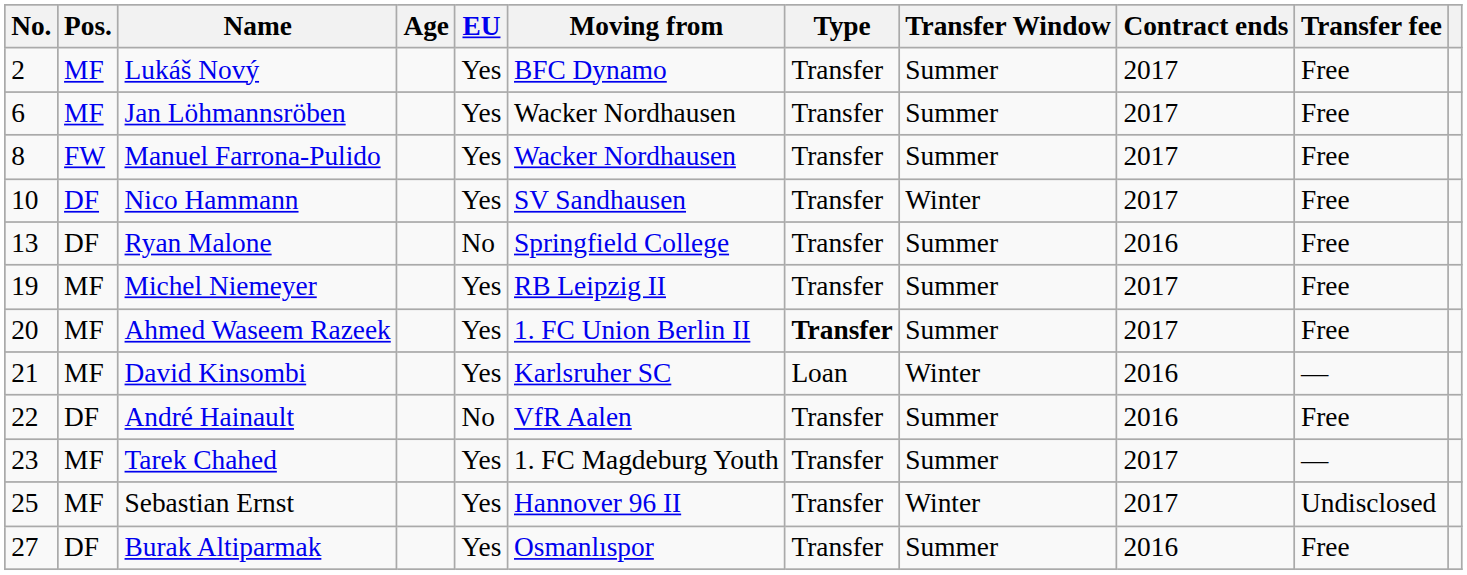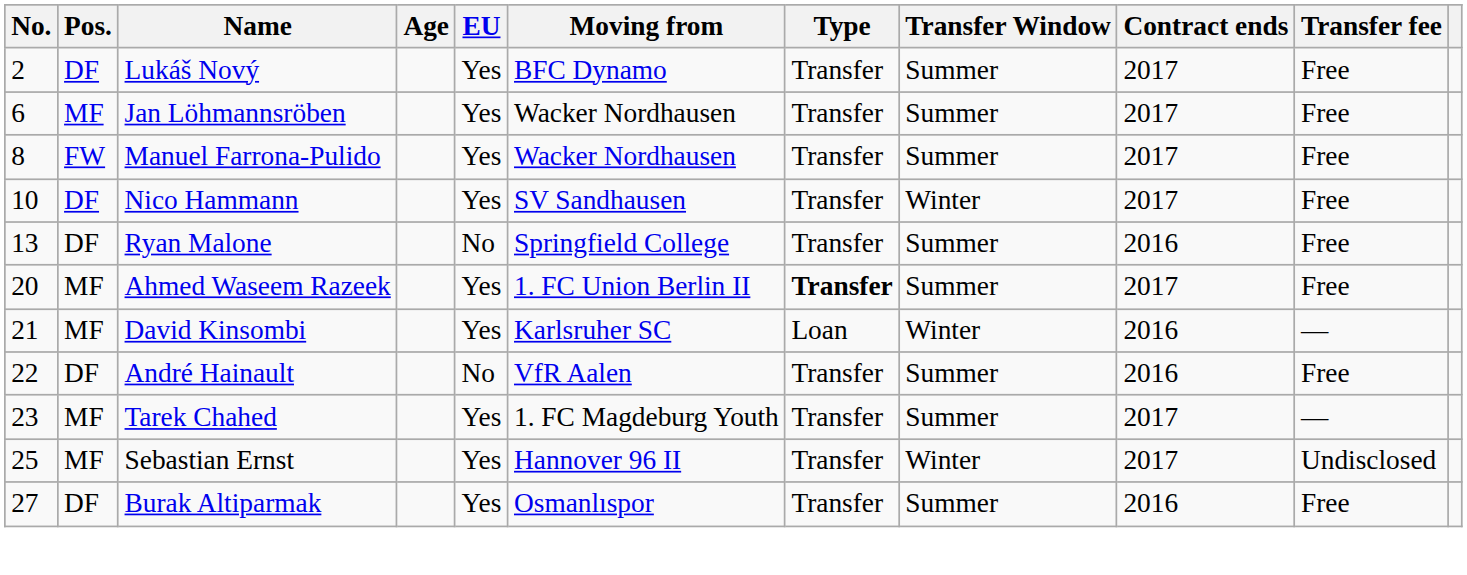 <table class="wikitable">
 <tr>
 <th>No.</th>
 <th>Pos.</th>
 <th>Name</th>
 <th>Age</th>
 <th><a href='#'>EU</a></th>
 <th>Moving from</th>
 <th>Type</th>
 <th>Transfer Window</th>
 <th>Contract ends</th>
 <th>Transfer fee</th>
 <th></th>
 </tr>
 <tr>
 <td>2</td>
-<td><a href='#'>MF</a></td>
+<td><a href='#'>DF</a></td>
 <td> <a href='#'>Lukáš Nový</a></td>
 <td></td>
 <td>Yes</td>
 <td><a href='#'>BFC Dynamo</a></td>
 <td>Transfer</td>
 <td>Summer</td>
 <td>2017</td>
 <td>Free</td>
 <td></td>
 </tr>
 <tr>
 <td>6</td>
 <td><a href='#'>MF</a></td>
 <td> <a href='#'>Jan Löhmannsröben</a></td>
 <td></td>
 <td>Yes</td>
 <td>Wacker Nordhausen</td>
 <td>Transfer</td>
 <td>Summer</td>
 <td>2017</td>
 <td>Free</td>
 <td></td>
 </tr>
 <tr>
 <td>8</td>
 <td><a href='#'>FW</a></td>
 <td> <a href='#'>Manuel Farrona-Pulido</a></td>
 <td></td>
 <td>Yes</td>
 <td><a href='#'>Wacker Nordhausen</a></td>
 <td>Transfer</td>
 <td>Summer</td>
 <td>2017</td>
 <td>Free</td>
 <td></td>
 </tr>
 <tr>
 <td>10</td>
 <td><a href='#'>DF</a></td>
 <td> <a href='#'>Nico Hammann</a></td>
 <td></td>
 <td>Yes</td>
 <td><a href='#'>SV Sandhausen</a></td>
 <td>Transfer</td>
 <td>Winter</td>
 <td>2017</td>
 <td>Free</td>
 <td></td>
 </tr>
 <tr>
 <td>13</td>
 <td>DF</td>
 <td> <a href='#'>Ryan Malone</a></td>
 <td></td>
 <td>No</td>
 <td><a href='#'>Springfield College</a></td>
 <td>Transfer</td>
 <td>Summer</td>
 <td>2016</td>
-<td>Free</td>
-<td></td>
-</tr>
-<tr>
-<td>19</td>
-<td>MF</td>
-<td> <a href='#'>Michel Niemeyer</a></td>
-<td></td>
-<td>Yes</td>
-<td><a href='#'>RB Leipzig II</a></td>
-<td>Transfer</td>
-<td>Summer</td>
-<td>2017</td>
 <td>Free</td>
 <td></td>
 </tr>
 <tr>
 <td>20</td>
 <td>MF</td>
 <td> <a href='#'>Ahmed Waseem Razeek</a></td>
 <td></td>
 <td>Yes</td>
 <td><a href='#'>1. FC Union Berlin II</a></td>
 <td><strong>Transfer</strong></td>
 <td>Summer</td>
 <td>2017</td>
 <td>Free</td>
 <td></td>
 </tr>
 <tr>
 <td>21</td>
 <td>MF</td>
 <td> <a href='#'>David Kinsombi</a></td>
 <td></td>
 <td>Yes</td>
 <td><a href='#'>Karlsruher SC</a></td>
 <td>Loan</td>
 <td>Winter</td>
 <td>2016</td>
 <td>—</td>
 <td></td>
 </tr>
 <tr>
 <td>22</td>
 <td>DF</td>
 <td> <a href='#'>André Hainault</a></td>
 <td></td>
 <td>No</td>
 <td><a href='#'>VfR Aalen</a></td>
 <td>Transfer</td>
 <td>Summer</td>
 <td>2016</td>
 <td>Free</td>
 <td></td>
 </tr>
 <tr>
 <td>23</td>
 <td>MF</td>
 <td> <a href='#'>Tarek Chahed</a></td>
 <td></td>
 <td>Yes</td>
 <td>1. FC Magdeburg Youth</td>
 <td>Transfer</td>
 <td>Summer</td>
 <td>2017</td>
 <td>—</td>
 <td></td>
 </tr>
 <tr>
 <td>25</td>
 <td>MF</td>
 <td> Sebastian Ernst</td>
 <td></td>
 <td>Yes</td>
 <td><a href='#'>Hannover 96 II</a></td>
 <td>Transfer</td>
 <td>Winter</td>
 <td>2017</td>
 <td>Undisclosed</td>
 <td></td>
 </tr>
 <tr>
 <td>27</td>
 <td>DF</td>
 <td> <a href='#'>Burak Altiparmak</a></td>
 <td></td>
 <td>Yes</td>
 <td><a href='#'>Osmanlıspor</a></td>
 <td>Transfer</td>
 <td>Summer</td>
 <td>2016</td>
 <td>Free</td>
 <td></td>
 </tr>
 </table>
